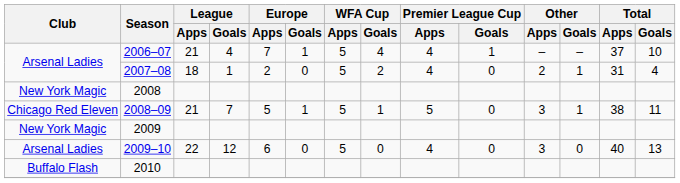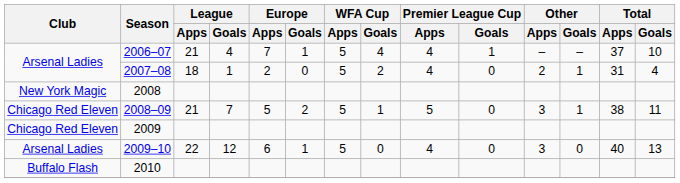 <table class="wikitable" border="1" style="text-align: center;">
 <tr>
 <th rowspan="2">Club</th>
 <th rowspan="2">Season</th>
 <th colspan="2">League</th>
 <th colspan="2">Europe</th>
 <th colspan="2">WFA Cup</th>
 <th colspan="2">Premier League Cup</th>
 <th colspan="2">Other</th>
 <th colspan="2">Total</th>
 </tr>
 <tr>
 <th>Apps</th>
 <th>Goals</th>
 <th>Apps</th>
 <th>Goals</th>
 <th>Apps</th>
 <th>Goals</th>
 <th>Apps</th>
 <th>Goals</th>
 <th>Apps</th>
 <th>Goals</th>
 <th>Apps</th>
 <th>Goals</th>
 </tr>
 <tr>
 <td rowspan="2" valign="center"><a href='#'>Arsenal Ladies</a></td>
 <td><a href='#'>2006–07</a></td>
 <td>21</td>
 <td>4</td>
 <td>7</td>
 <td>1</td>
 <td>5</td>
 <td>4</td>
 <td>4</td>
 <td>1</td>
 <td>–</td>
 <td>–</td>
 <td>37</td>
 <td>10</td>
 </tr>
 <tr>
 <td><a href='#'>2007–08</a></td>
 <td>18</td>
 <td>1</td>
 <td>2</td>
 <td>0</td>
 <td>5</td>
 <td>2</td>
 <td>4</td>
 <td>0</td>
 <td>2</td>
 <td>1</td>
 <td>31</td>
 <td>4</td>
 </tr>
 <tr>
 <td rowspan="1" valign="center"><a href='#'>New York Magic</a></td>
 <td>2008</td>
 <td></td>
 <td></td>
 <td></td>
 <td></td>
 <td></td>
 <td></td>
 <td></td>
 <td></td>
 <td></td>
 <td></td>
 <td></td>
 <td></td>
 </tr>
 <tr>
 <td rowspan="1" valign="center"><a href='#'>Chicago Red Eleven</a></td>
 <td><a href='#'>2008–09</a></td>
 <td>21</td>
 <td>7</td>
 <td>5</td>
-<td>1</td>
+<td>2</td>
 <td>5</td>
 <td>1</td>
 <td>5</td>
 <td>0</td>
 <td>3</td>
 <td>1</td>
 <td>38</td>
 <td>11</td>
 </tr>
 <tr>
-<td rowspan="1" valign="center"><a href='#'>New York Magic</a></td>
+<td rowspan="1" valign="center"><a href='#'>Chicago Red Eleven</a></td>
 <td>2009</td>
 <td></td>
 <td></td>
 <td></td>
 <td></td>
 <td></td>
 <td></td>
 <td></td>
 <td></td>
 <td></td>
 <td></td>
 <td></td>
 <td></td>
 </tr>
 <tr>
 <td rowspan="1" valign="center"><a href='#'>Arsenal Ladies</a></td>
 <td><a href='#'>2009–10</a></td>
 <td>22</td>
 <td>12</td>
 <td>6</td>
-<td>0</td>
+<td>1</td>
 <td>5</td>
 <td>0</td>
 <td>4</td>
 <td>0</td>
 <td>3</td>
 <td>0</td>
 <td>40</td>
 <td>13</td>
 </tr>
 <tr>
 <td rowspan="1" valign="center"><a href='#'>Buffalo Flash</a></td>
 <td>2010</td>
 <td></td>
 <td></td>
 <td></td>
 <td></td>
 <td></td>
 <td></td>
 <td></td>
 <td></td>
 <td></td>
 <td></td>
 <td></td>
 <td></td>
 </tr>
 <tr>
 </tr>
 </table>
